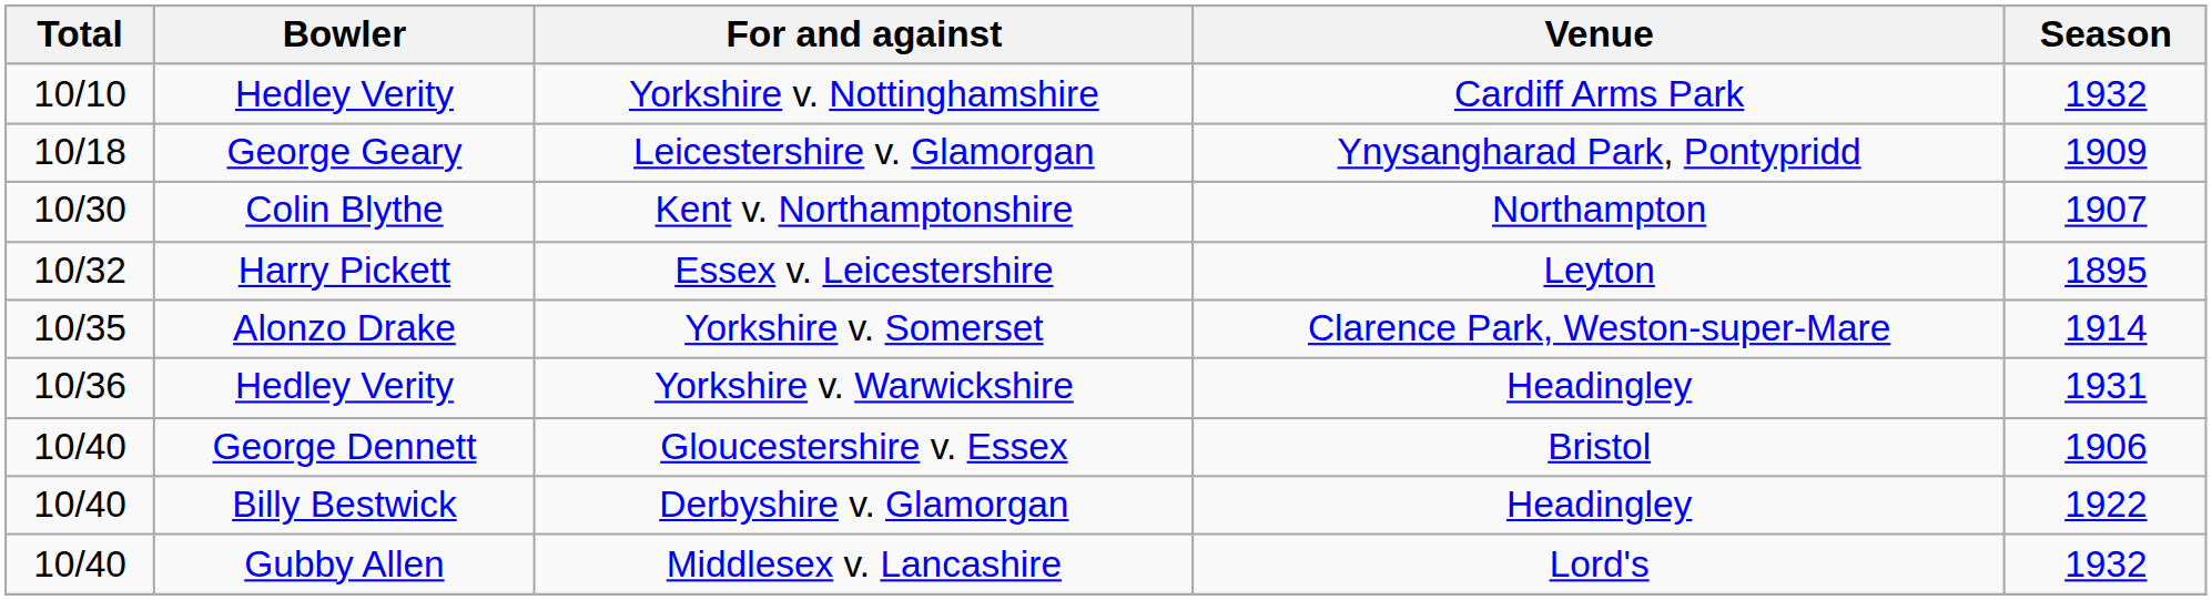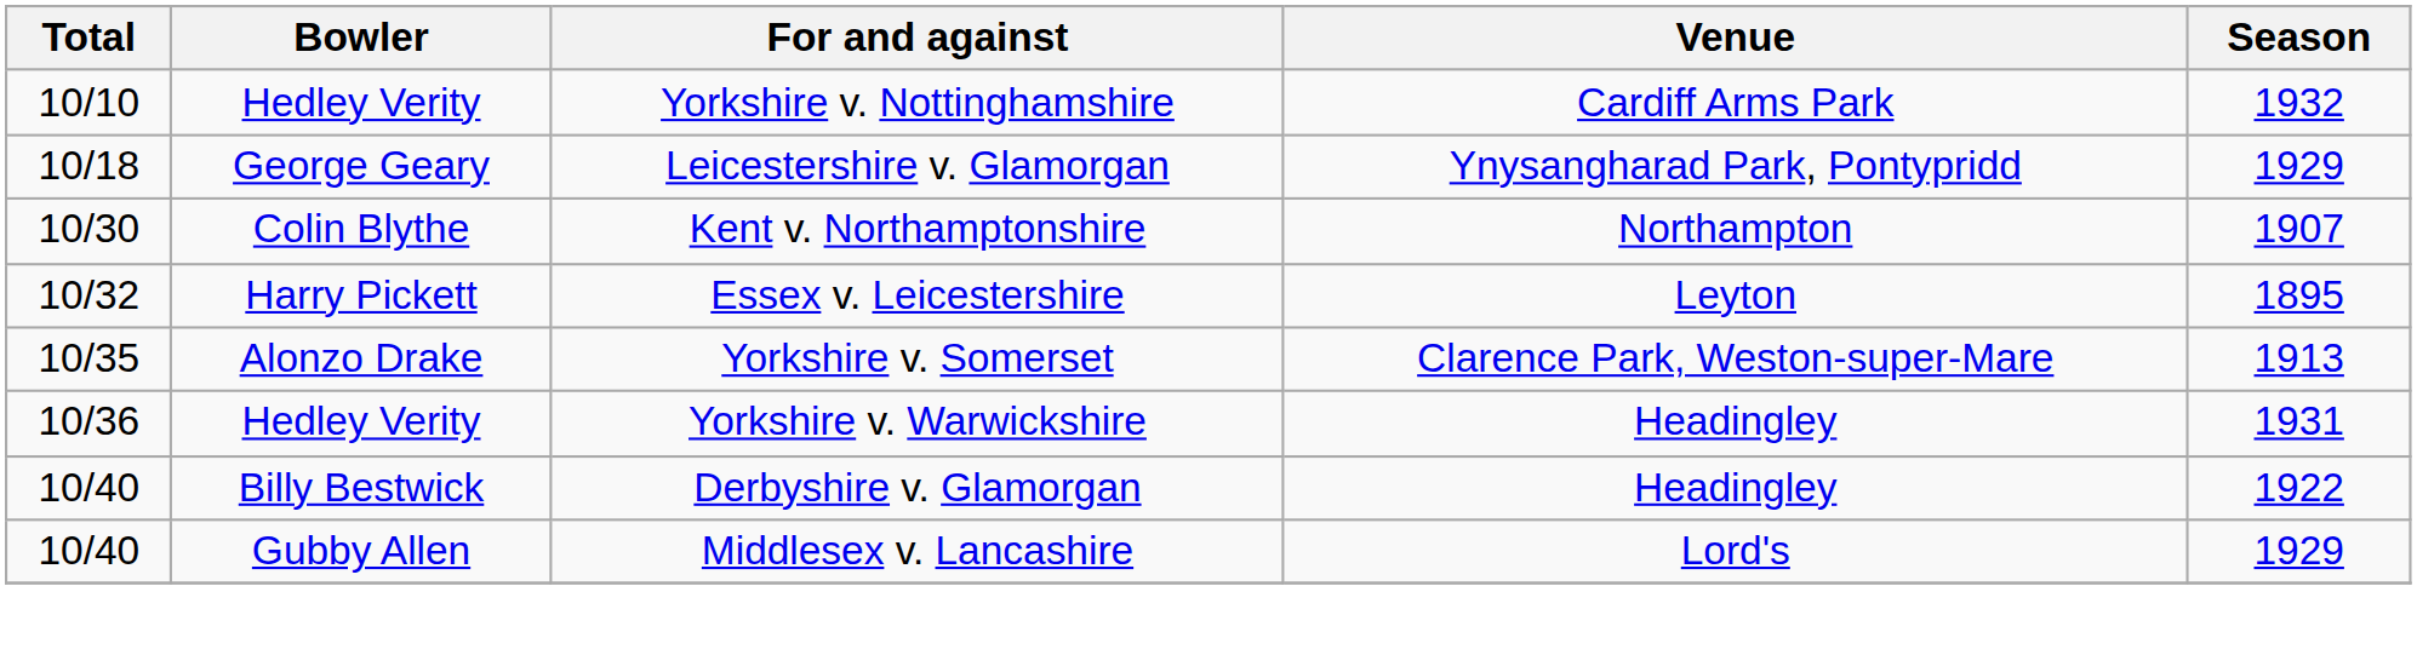 <table align="center" | class="wikitable" width="60%">
 <tr bgcolor="#efefef">
 <th align="center">Total</th>
 <th align="center">Bowler</th>
 <th align="center">For and against</th>
 <th align="center">Venue</th>
 <th align="center">Season</th>
 </tr>
 <tr>
 <td align="center">10/10</td>
 <td align="center"><a href='#'>Hedley Verity</a></td>
 <td align="center"><a href='#'>Yorkshire</a> v. <a href='#'>Nottinghamshire</a></td>
 <td align="center"><a href='#'>Cardiff Arms Park</a></td>
 <td align="center"><a href='#'>1932</a></td>
 </tr>
 <tr>
 <td align="center">10/18</td>
 <td align="center"><a href='#'>George Geary</a></td>
 <td align="center"><a href='#'>Leicestershire</a> v. <a href='#'>Glamorgan</a></td>
 <td align="center"><a href='#'>Ynysangharad Park</a>, <a href='#'>Pontypridd</a></td>
-<td align="center"><a href='#'>1909</a></td>
+<td align="center"><a href='#'>1929</a></td>
 </tr>
 <tr>
 <td align="center">10/30</td>
 <td align="center"><a href='#'>Colin Blythe</a></td>
 <td align="center"><a href='#'>Kent</a> v. <a href='#'>Northamptonshire</a></td>
 <td align="center"><a href='#'>Northampton</a></td>
 <td align="center"><a href='#'>1907</a></td>
 </tr>
 <tr>
 <td align="center">10/32</td>
 <td align="center"><a href='#'>Harry Pickett</a></td>
 <td align="center"><a href='#'>Essex</a> v. <a href='#'>Leicestershire</a></td>
 <td align="center"><a href='#'>Leyton</a></td>
 <td align="center"><a href='#'>1895</a></td>
 </tr>
 <tr>
 <td align="center">10/35</td>
 <td align="center"><a href='#'>Alonzo Drake</a></td>
 <td align="center"><a href='#'>Yorkshire</a> v. <a href='#'>Somerset</a></td>
 <td align="center"><a href='#'>Clarence Park, Weston-super-Mare</a></td>
-<td align="center"><a href='#'>1914</a></td>
+<td align="center"><a href='#'>1913</a></td>
 </tr>
 <tr>
 <td align="center">10/36</td>
 <td align="center"><a href='#'>Hedley Verity</a></td>
 <td align="center"><a href='#'>Yorkshire</a> v. <a href='#'>Warwickshire</a></td>
 <td align="center"><a href='#'>Headingley</a></td>
 <td align="center"><a href='#'>1931</a></td>
-</tr>
-<tr>
-<td align="center">10/40</td>
-<td align="center"><a href='#'>George Dennett</a></td>
-<td align="center"><a href='#'>Gloucestershire</a> v. <a href='#'>Essex</a></td>
-<td align="center"><a href='#'>Bristol</a></td>
-<td align="center"><a href='#'>1906</a></td>
 </tr>
 <tr>
 <td align="center">10/40</td>
 <td align="center"><a href='#'>Billy Bestwick</a></td>
 <td align="center"><a href='#'>Derbyshire</a> v. <a href='#'>Glamorgan</a></td>
 <td align="center"><a href='#'>Headingley</a></td>
 <td align="center"><a href='#'>1922</a></td>
 </tr>
 <tr>
 <td align="center">10/40</td>
 <td align="center"><a href='#'>Gubby Allen</a></td>
 <td align="center"><a href='#'>Middlesex</a> v. <a href='#'>Lancashire</a></td>
 <td align="center"><a href='#'>Lord's</a></td>
-<td align="center"><a href='#'>1932</a></td>
+<td align="center"><a href='#'>1929</a></td>
 </tr>
 <tr>
 </tr>
 </table>
